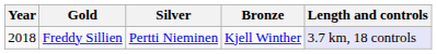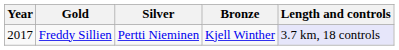 <table class="wikitable">
 <tr>
 <th>Year</th>
 <th>Gold</th>
 <th>Silver</th>
 <th>Bronze</th>
 <th>Length and controls</th>
 </tr>
 <tr>
-<td>2018</td>
+<td>2017</td>
 <td> <a href='#'>Freddy Sillien</a></td>
 <td> <a href='#'>Pertti Nieminen</a></td>
 <td> <a href='#'>Kjell Winther</a></td>
 <td style="background: lavender;">3.7 km, 18 controls</td>
 </tr>
 </table>
